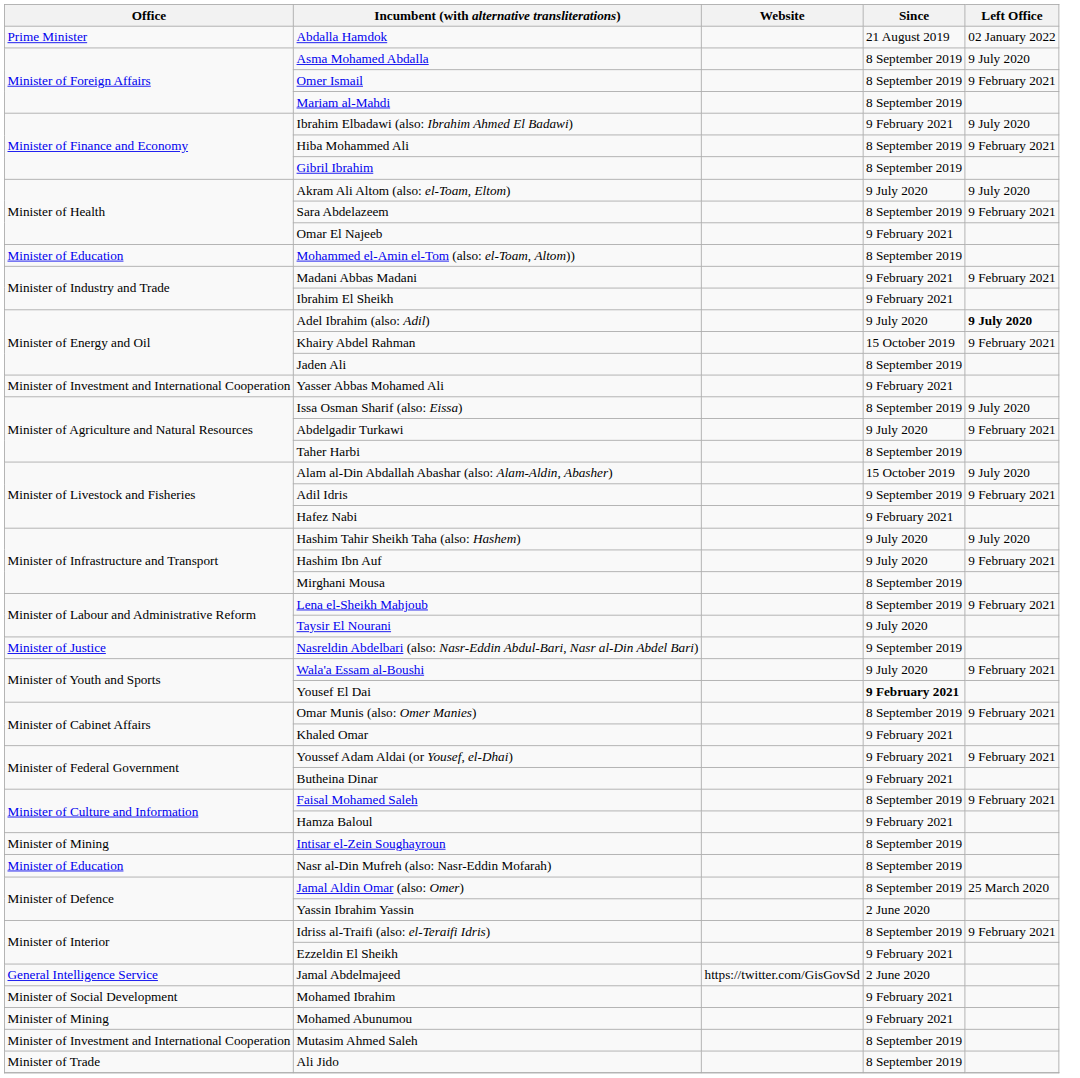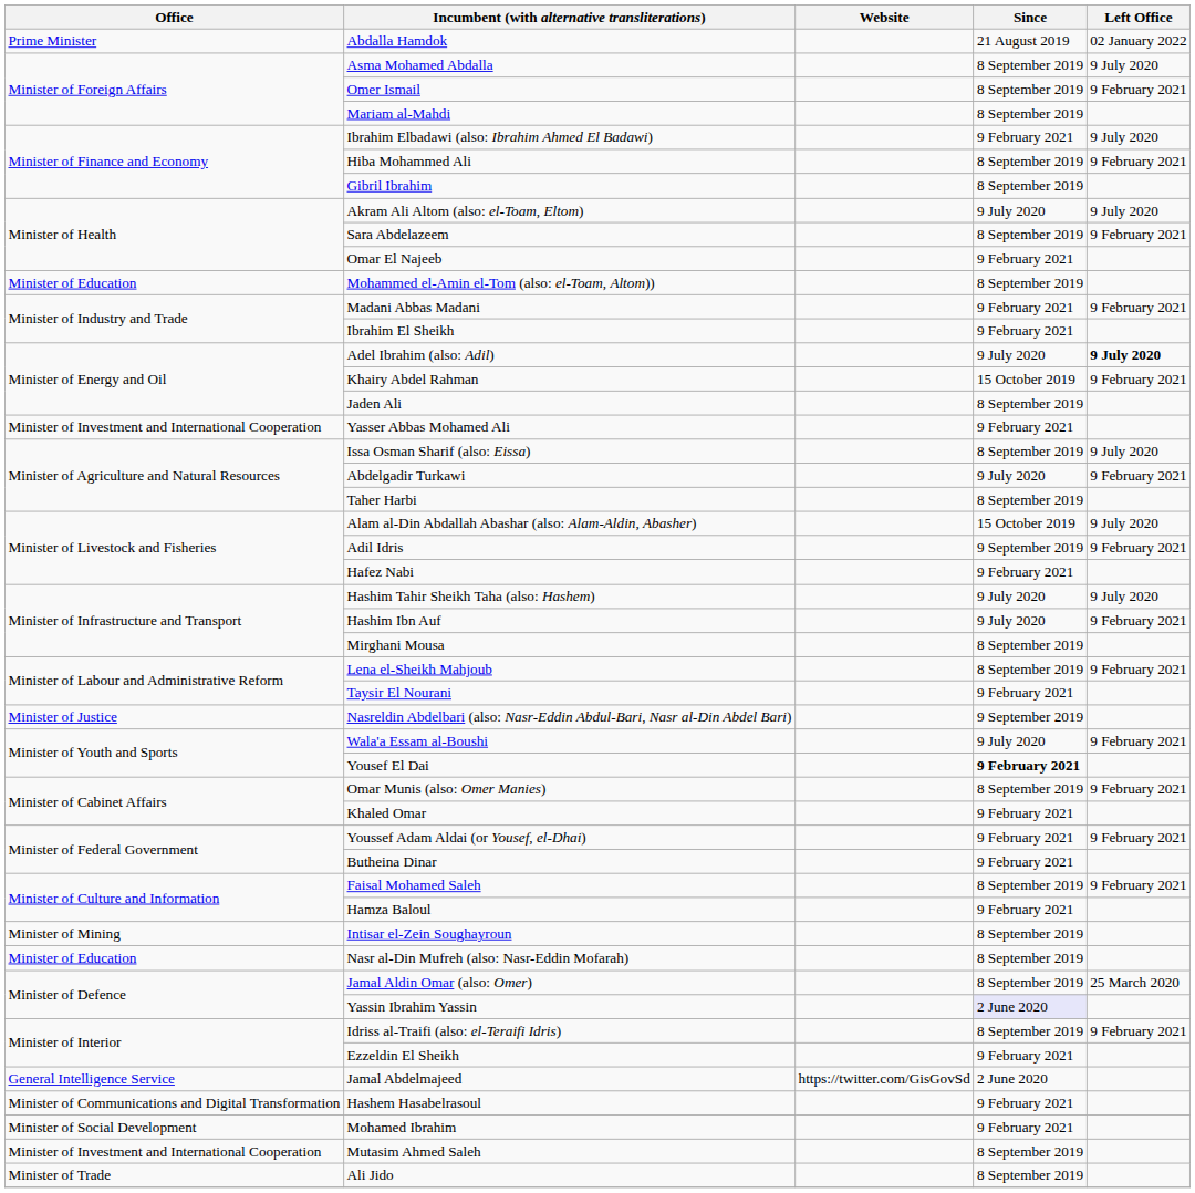 <table class="wikitable" style="font-size: 95%;">
 <tr>
 <th>Office</th>
 <th>Incumbent (with <em>alternative transliterations</em>)</th>
 <th>Website</th>
 <th>Since</th>
 <th>Left Office</th>
 </tr>
 <tr>
 <td><a href='#'>Prime Minister</a></td>
 <td><a href='#'>Abdalla Hamdok</a></td>
 <td></td>
 <td>21 August 2019</td>
 <td>02 January 2022</td>
 </tr>
 <tr>
 <td rowspan="3"><a href='#'>Minister of Foreign Affairs</a></td>
 <td><a href='#'>Asma Mohamed Abdalla</a></td>
 <td></td>
 <td>8 September 2019</td>
 <td>9 July 2020</td>
 </tr>
 <tr>
 <td><a href='#'>Omer Ismail</a></td>
 <td></td>
 <td>8 September 2019</td>
 <td>9 February 2021</td>
 </tr>
 <tr>
 <td><a href='#'>Mariam al-Mahdi</a></td>
 <td></td>
 <td>8 September 2019</td>
 <td></td>
 </tr>
 <tr>
 <td rowspan="3"><a href='#'>Minister of Finance and Economy</a></td>
 <td>Ibrahim Elbadawi (also: <em>Ibrahim Ahmed El Badawi</em>)</td>
 <td></td>
 <td>9 February 2021</td>
 <td>9 July 2020</td>
 </tr>
 <tr>
 <td>Hiba Mohammed Ali</td>
 <td></td>
 <td>8 September 2019</td>
 <td>9 February 2021</td>
 </tr>
 <tr>
 <td><a href='#'>Gibril Ibrahim</a></td>
 <td></td>
 <td>8 September 2019</td>
 <td></td>
 </tr>
 <tr>
 <td rowspan="3">Minister of Health</td>
 <td>Akram Ali Altom (also: <em>el-Toam</em>, <em>Eltom</em>)</td>
 <td></td>
 <td>9 July 2020</td>
 <td>9 July 2020</td>
 </tr>
 <tr>
 <td>Sara Abdelazeem</td>
 <td></td>
 <td>8 September 2019</td>
 <td>9 February 2021</td>
 </tr>
 <tr>
 <td>Omar El Najeeb</td>
 <td></td>
 <td>9 February 2021</td>
 <td></td>
 </tr>
 <tr>
 <td><a href='#'>Minister of Education</a></td>
 <td><a href='#'>Mohammed el-Amin el-Tom</a> (also: <em>el-Toam</em>, <em>Altom</em>))</td>
 <td></td>
 <td>8 September 2019</td>
 <td></td>
 </tr>
 <tr>
 <td rowspan="2">Minister of Industry and Trade</td>
 <td>Madani Abbas Madani</td>
 <td></td>
 <td>9 February 2021</td>
 <td>9 February 2021</td>
 </tr>
 <tr>
 <td>Ibrahim El Sheikh</td>
 <td></td>
 <td>9 February 2021</td>
 <td></td>
 </tr>
 <tr>
 <td rowspan="3">Minister of Energy and Oil</td>
 <td>Adel Ibrahim (also: <em>Adil</em>)</td>
 <td></td>
 <td>9 July 2020</td>
 <td><strong>9 July 2020</strong></td>
 </tr>
 <tr>
 <td>Khairy Abdel Rahman</td>
 <td></td>
 <td>15 October 2019</td>
 <td>9 February 2021</td>
 </tr>
 <tr>
 <td>Jaden Ali</td>
 <td></td>
 <td>8 September 2019</td>
 <td></td>
 </tr>
 <tr>
 <td>Minister of Investment and International Cooperation</td>
 <td>Yasser Abbas Mohamed Ali</td>
 <td></td>
 <td>9 February 2021</td>
 <td></td>
 </tr>
 <tr>
 <td rowspan="3">Minister of Agriculture and Natural Resources</td>
 <td>Issa Osman Sharif (also: <em>Eissa</em>)</td>
 <td></td>
 <td>8 September 2019</td>
 <td>9 July 2020</td>
 </tr>
 <tr>
 <td>Abdelgadir Turkawi</td>
 <td></td>
 <td>9 July 2020</td>
 <td>9 February 2021</td>
 </tr>
 <tr>
 <td>Taher Harbi</td>
 <td></td>
 <td>8 September 2019</td>
 <td></td>
 </tr>
 <tr>
 <td rowspan="3">Minister of Livestock and Fisheries</td>
 <td>Alam al-Din Abdallah Abashar (also: <em>Alam-Aldin</em>, <em>Abasher</em>)</td>
 <td></td>
 <td>15 October 2019</td>
 <td>9 July 2020</td>
 </tr>
 <tr>
 <td>Adil Idris</td>
 <td></td>
 <td>9 September 2019</td>
 <td>9 February 2021</td>
 </tr>
 <tr>
 <td>Hafez Nabi</td>
 <td></td>
 <td>9 February 2021</td>
 <td></td>
 </tr>
 <tr>
 <td rowspan="3">Minister of Infrastructure and Transport</td>
 <td>Hashim Tahir Sheikh Taha (also: <em>Hashem</em>)</td>
 <td></td>
 <td>9 July 2020</td>
 <td>9 July 2020</td>
 </tr>
 <tr>
 <td>Hashim Ibn Auf</td>
 <td></td>
 <td>9 July 2020</td>
 <td>9 February 2021</td>
 </tr>
 <tr>
 <td>Mirghani Mousa</td>
 <td></td>
 <td>8 September 2019</td>
 <td></td>
 </tr>
 <tr>
 <td rowspan="2">Minister of Labour and Administrative Reform</td>
 <td><a href='#'>Lena el-Sheikh Mahjoub</a></td>
 <td></td>
 <td>8 September 2019</td>
 <td>9 February 2021</td>
 </tr>
 <tr>
 <td><a href='#'>Taysir El Nourani</a></td>
 <td></td>
-<td>9 July 2020</td>
+<td>9 February 2021</td>
 <td></td>
 </tr>
 <tr>
 <td><a href='#'>Minister of Justice</a></td>
 <td><a href='#'>Nasreldin Abdelbari</a> (also: <em>Nasr-Eddin Abdul-Bari</em>, <em>Nasr al-Din Abdel Bari</em>)</td>
 <td></td>
 <td>9 September 2019</td>
 <td></td>
 </tr>
 <tr>
 <td rowspan="2">Minister of Youth and Sports</td>
 <td><a href='#'>Wala'a Essam al-Boushi</a></td>
 <td></td>
 <td>9 July 2020</td>
 <td>9 February 2021</td>
 </tr>
 <tr>
 <td>Yousef El Dai</td>
 <td></td>
 <td><strong>9 February 2021</strong></td>
 <td></td>
 </tr>
 <tr>
 <td rowspan="2">Minister of Cabinet Affairs</td>
 <td>Omar Munis (also: <em>Omer Manies</em>)</td>
 <td></td>
 <td>8 September 2019</td>
 <td>9 February 2021</td>
 </tr>
 <tr>
 <td>Khaled Omar</td>
 <td></td>
 <td>9 February 2021</td>
 <td></td>
 </tr>
 <tr>
 <td rowspan="2">Minister of Federal Government</td>
 <td>Youssef Adam Aldai (or <em>Yousef</em>, <em>el-Dhai</em>)</td>
 <td></td>
 <td>9 February 2021</td>
 <td>9 February 2021</td>
 </tr>
 <tr>
 <td>Butheina Dinar</td>
 <td></td>
 <td>9 February 2021</td>
 <td></td>
 </tr>
 <tr>
 <td rowspan="2"><a href='#'>Minister of Culture and Information</a></td>
 <td><a href='#'>Faisal Mohamed Saleh</a></td>
 <td></td>
 <td>8 September 2019</td>
 <td>9 February 2021</td>
 </tr>
 <tr>
 <td>Hamza Baloul</td>
 <td></td>
 <td>9 February 2021</td>
 <td></td>
 </tr>
 <tr>
 <td>Minister of Mining</td>
 <td><a href='#'>Intisar el-Zein Soughayroun</a></td>
 <td></td>
 <td>8 September 2019</td>
 <td></td>
 </tr>
 <tr>
 <td><a href='#'>Minister of Education</a></td>
 <td>Nasr al-Din Mufreh (also: Nasr-Eddin Mofarah)</td>
 <td></td>
 <td>8 September 2019</td>
 <td></td>
 </tr>
 <tr>
 <td rowspan="2">Minister of Defence</td>
 <td><a href='#'>Jamal Aldin Omar</a> (also: <em>Omer</em>)</td>
 <td></td>
 <td>8 September 2019</td>
 <td>25 March 2020</td>
 </tr>
 <tr>
 <td>Yassin Ibrahim Yassin</td>
 <td></td>
-<td>2 June 2020</td>
+<td style="background: lavender;">2 June 2020</td>
 <td></td>
 </tr>
 <tr>
 <td rowspan="2">Minister of Interior</td>
 <td>Idriss al-Traifi (also: <em>el-Teraifi Idris</em>)</td>
 <td></td>
 <td>8 September 2019</td>
 <td>9 February 2021</td>
 </tr>
 <tr>
 <td>Ezzeldin El Sheikh</td>
 <td></td>
 <td>9 February 2021</td>
 <td></td>
 </tr>
 <tr>
 <td><a href='#'>General Intelligence Service</a></td>
 <td>Jamal Abdelmajeed</td>
 <td>https://twitter.com/GisGovSd</td>
 <td>2 June 2020</td>
 <td></td>
 </tr>
 <tr>
-<td>Minister of Social Development</td>
-<td>Mohamed Ibrahim</td>
+<td>Minister of Communications and Digital Transformation</td>
+<td>Hashem Hasabelrasoul</td>
 <td></td>
 <td>9 February 2021</td>
 <td></td>
 </tr>
 <tr>
-<td>Minister of Mining</td>
-<td>Mohamed Abunumou</td>
+<td>Minister of Social Development</td>
+<td>Mohamed Ibrahim</td>
 <td></td>
 <td>9 February 2021</td>
 <td></td>
 </tr>
 <tr>
 <td>Minister of Investment and International Cooperation</td>
 <td>Mutasim Ahmed Saleh</td>
 <td></td>
 <td>8 September 2019</td>
 <td></td>
 </tr>
 <tr>
 <td>Minister of Trade</td>
 <td>Ali Jido</td>
 <td></td>
 <td>8 September 2019</td>
 <td></td>
 </tr>
 <tr>
 </tr>
 </table>
